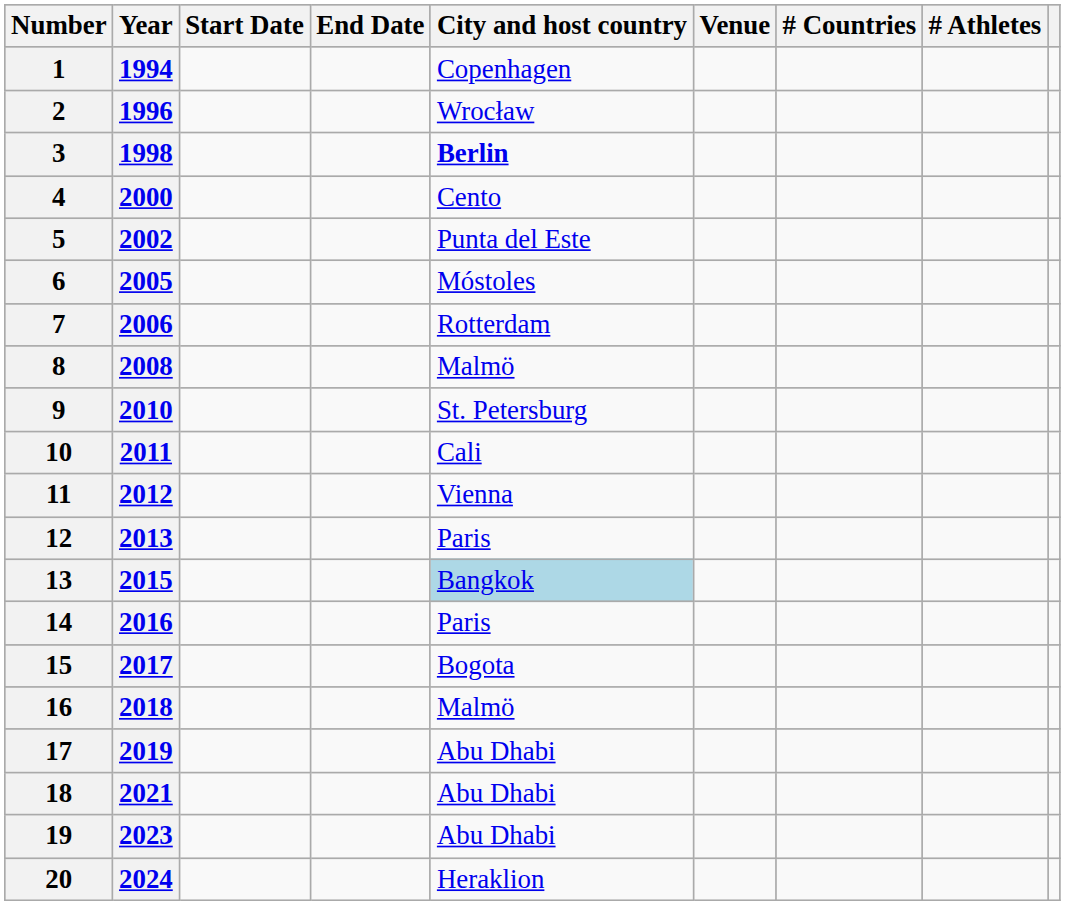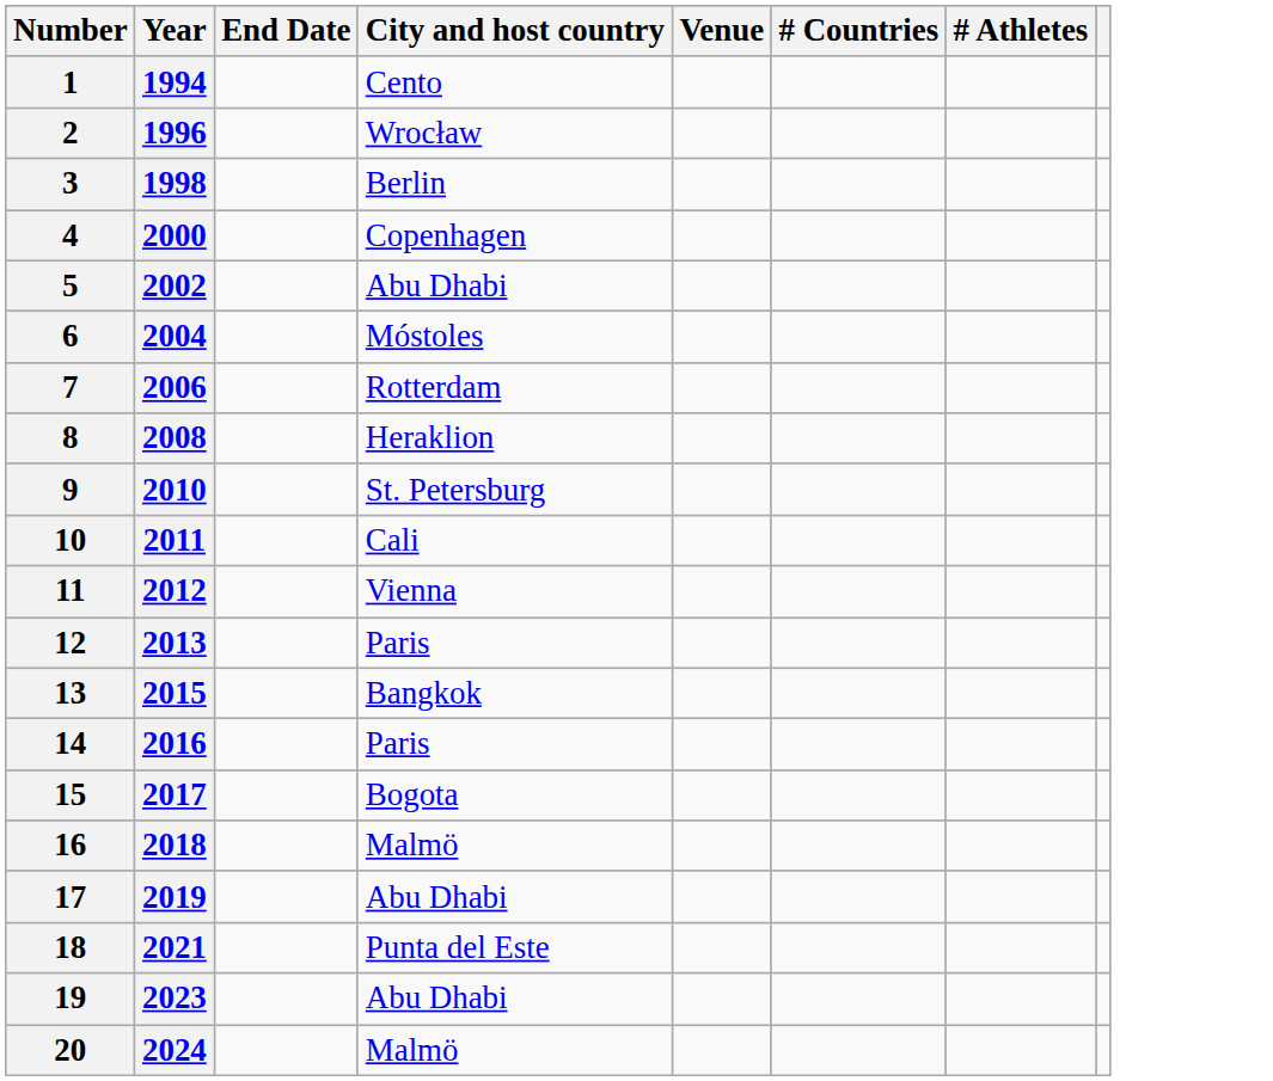 <table class="wikitable sortable">
 <tr>
 <th>Number</th>
 <th>Year</th>
-<th>Start Date</th>
 <th>End Date</th>
 <th>City and host country</th>
 <th>Venue</th>
 <th># Countries</th>
 <th># Athletes</th>
 <th></th>
 </tr>
 <tr>
 <th>1</th>
 <th><a href='#'>1994</a></th>
 <td></td>
-<td></td>
-<td> <a href='#'>Copenhagen</a></td>
+<td> <a href='#'>Cento</a></td>
 <td></td>
 <td></td>
 <td></td>
 <td></td>
 </tr>
 <tr>
 <th>2</th>
 <th><a href='#'> 1996</a></th>
-<td></td>
 <td></td>
 <td> <a href='#'>Wrocław</a></td>
 <td></td>
 <td></td>
 <td></td>
 <td></td>
 </tr>
 <tr>
 <th>3</th>
 <th><a href='#'> 1998</a></th>
 <td></td>
-<td></td>
-<td><strong> <a href='#'>Berlin</a></strong></td>
+<td> <a href='#'>Berlin</a></td>
 <td></td>
 <td></td>
 <td></td>
 <td></td>
 </tr>
 <tr>
 <th>4</th>
 <th><a href='#'> 2000</a></th>
 <td></td>
-<td></td>
-<td> <a href='#'>Cento</a></td>
+<td> <a href='#'>Copenhagen</a></td>
 <td></td>
 <td></td>
 <td></td>
 <td></td>
 </tr>
 <tr>
 <th>5</th>
 <th><a href='#'> 2002</a></th>
 <td></td>
-<td></td>
-<td> <a href='#'>Punta del Este</a></td>
+<td> <a href='#'>Abu Dhabi</a></td>
 <td></td>
 <td></td>
 <td></td>
 <td></td>
 </tr>
 <tr>
 <th>6</th>
-<th><a href='#'> 2005</a></th>
-<td></td>
+<th><a href='#'> 2004</a></th>
 <td></td>
 <td> <a href='#'>Móstoles</a></td>
 <td></td>
 <td></td>
 <td></td>
 <td></td>
 </tr>
 <tr>
 <th>7</th>
 <th><a href='#'> 2006</a></th>
 <td></td>
-<td></td>
 <td> <a href='#'>Rotterdam</a></td>
 <td></td>
 <td></td>
 <td></td>
 <td></td>
 </tr>
 <tr>
 <th>8</th>
 <th><a href='#'> 2008</a></th>
 <td></td>
-<td></td>
-<td> <a href='#'>Malmö</a></td>
+<td> <a href='#'>Heraklion</a></td>
 <td></td>
 <td></td>
 <td></td>
 <td></td>
 </tr>
 <tr>
 <th>9</th>
 <th><a href='#'> 2010</a></th>
-<td></td>
 <td></td>
 <td> <a href='#'>St. Petersburg</a></td>
 <td></td>
 <td></td>
 <td></td>
 <td></td>
 </tr>
 <tr>
 <th>10</th>
 <th><a href='#'> 2011</a></th>
 <td></td>
-<td></td>
 <td> <a href='#'>Cali</a></td>
 <td></td>
 <td></td>
 <td></td>
 <td></td>
 </tr>
 <tr>
 <th>11</th>
 <th><a href='#'> 2012</a></th>
-<td></td>
 <td></td>
 <td> <a href='#'>Vienna</a></td>
 <td></td>
 <td></td>
 <td></td>
 <td></td>
 </tr>
 <tr>
 <th>12</th>
 <th><a href='#'> 2013</a></th>
 <td></td>
-<td></td>
 <td> <a href='#'>Paris</a></td>
 <td></td>
 <td></td>
 <td></td>
 <td></td>
 </tr>
 <tr>
 <th>13</th>
 <th><a href='#'> 2015</a></th>
 <td></td>
-<td></td>
-<td style="background: lightblue;"> <a href='#'>Bangkok</a></td>
+<td> <a href='#'>Bangkok</a></td>
 <td></td>
 <td></td>
 <td></td>
 <td></td>
 </tr>
 <tr>
 <th>14</th>
 <th><a href='#'> 2016</a></th>
-<td></td>
 <td></td>
 <td> <a href='#'>Paris</a></td>
 <td></td>
 <td></td>
 <td></td>
 <td></td>
 </tr>
 <tr>
 <th>15</th>
 <th><a href='#'> 2017</a></th>
 <td></td>
-<td></td>
 <td> <a href='#'>Bogota</a></td>
 <td></td>
 <td></td>
 <td></td>
 <td></td>
 </tr>
 <tr>
 <th>16</th>
 <th><a href='#'> 2018</a></th>
-<td></td>
 <td></td>
 <td> <a href='#'>Malmö</a></td>
 <td></td>
 <td></td>
 <td></td>
 <td></td>
 </tr>
 <tr>
 <th>17</th>
 <th><a href='#'> 2019</a></th>
 <td></td>
-<td></td>
 <td> <a href='#'>Abu Dhabi</a></td>
 <td></td>
 <td></td>
 <td></td>
 <td></td>
 </tr>
 <tr>
 <th>18</th>
 <th><a href='#'> 2021</a></th>
 <td></td>
-<td></td>
-<td> <a href='#'>Abu Dhabi</a></td>
+<td> <a href='#'>Punta del Este</a></td>
 <td></td>
 <td></td>
 <td></td>
 <td></td>
 </tr>
 <tr>
 <th>19</th>
 <th><a href='#'> 2023</a></th>
-<td></td>
 <td></td>
 <td> <a href='#'>Abu Dhabi</a></td>
 <td></td>
 <td></td>
 <td></td>
 <td></td>
 </tr>
 <tr>
 <th>20</th>
 <th><a href='#'>2024</a></th>
 <td></td>
-<td></td>
-<td> <a href='#'>Heraklion</a></td>
+<td> <a href='#'>Malmö</a></td>
 <td></td>
 <td></td>
 <td></td>
 <td></td>
 </tr>
 </table>
